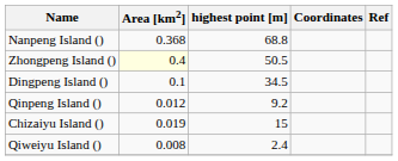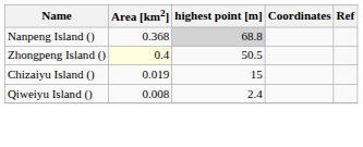 <table class="wikitable sortable">
 <tr>
 <th class="unsortable">Name</th>
 <th>Area [km<sup>2</sup>]</th>
 <th>highest point [m]</th>
 <th>Coordinates</th>
 <th>Ref</th>
 </tr>
 <tr>
 <td>Nanpeng Island ()</td>
 <td align="right">0.368</td>
-<td align="right">68.8</td>
+<td align="right" style="background: lightgrey;">68.8</td>
 <td></td>
 <td></td>
 </tr>
 <tr>
 <td>Zhongpeng Island ()</td>
 <td align="right" style="background: lightyellow;">0.4</td>
 <td align="right">50.5</td>
-<td></td>
-<td></td>
-</tr>
-<tr>
-<td>Dingpeng Island ()</td>
-<td align="right">0.1</td>
-<td align="right">34.5</td>
-<td></td>
-<td></td>
-</tr>
-<tr>
-<td>Qinpeng Island ()</td>
-<td align="right">0.012</td>
-<td align="right">9.2</td>
 <td></td>
 <td></td>
 </tr>
 <tr>
 <td>Chizaiyu Island ()</td>
 <td align="right">0.019</td>
 <td align="right">15</td>
 <td></td>
 <td></td>
 </tr>
 <tr>
 <td>Qiweiyu Island ()</td>
 <td align="right">0.008</td>
 <td align="right">2.4</td>
 <td></td>
 <td></td>
 </tr>
 <tr>
 </tr>
 </table>
